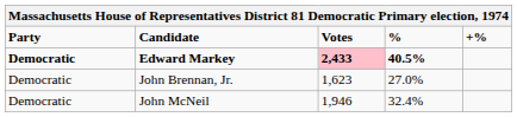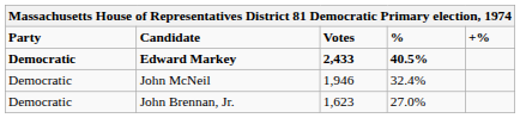 <table class="wikitable">
 <tr>
 <th colspan="5">Massachusetts House of Representatives District 81 Democratic Primary election, 1974</th>
 </tr>
 <tr>
 <td><strong>Party</strong></td>
 <td><strong>Candidate</strong></td>
 <td><strong>Votes</strong></td>
 <td><strong>%</strong></td>
 <td><strong>+%</strong></td>
 </tr>
 <tr>
 <td><strong>Democratic</strong></td>
 <td><strong>Edward Markey</strong></td>
-<td style="background: pink;"><strong>2,433</strong></td>
+<td><strong>2,433</strong></td>
 <td><strong>40.5%</strong></td>
+<td></td>
+</tr>
+<tr>
+<td>Democratic</td>
+<td>John McNeil</td>
+<td>1,946</td>
+<td>32.4%</td>
 <td></td>
 </tr>
 <tr>
 <td>Democratic</td>
 <td>John Brennan, Jr.</td>
 <td>1,623</td>
 <td>27.0%</td>
 <td></td>
 </tr>
-<tr>
-<td>Democratic</td>
-<td>John McNeil</td>
-<td>1,946</td>
-<td>32.4%</td>
-<td></td>
-</tr>
 </table>
